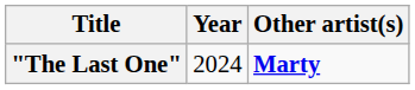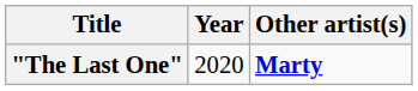 <table class="wikitable plainrowheaders">
 <tr>
 <th scope=col>Title</th>
 <th scope=col>Year</th>
 <th scope=col>Other artist(s)</th>
 </tr>
 <tr>
 <th scope=row>"The Last One"</th>
-<td>2024</td>
+<td>2020</td>
 <td><strong><a href='#'>Marty</a></strong></td>
 </tr>
 </table>
